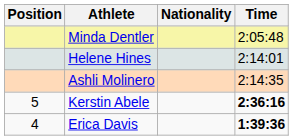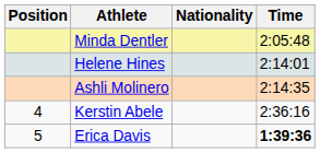 <table class="wikitable sortable">
 <tr>
 <th>Position</th>
 <th>Athlete</th>
 <th>Nationality</th>
 <th>Time</th>
 </tr>
 <tr bgcolor="#F7F6A8">
 <td align=center></td>
 <td><a href='#'>Minda Dentler</a></td>
 <td></td>
 <td>2:05:48</td>
 </tr>
 <tr bgcolor="#DCE5E5">
 <td align=center></td>
 <td><a href='#'>Helene Hines</a></td>
 <td></td>
 <td>2:14:01</td>
 </tr>
 <tr bgcolor="#FFDAB9">
 <td align=center></td>
 <td><a href='#'>Ashli Molinero</a></td>
 <td></td>
 <td>2:14:35</td>
 </tr>
 <tr>
-<td align=center>5</td>
+<td align=center>4</td>
 <td><a href='#'>Kerstin Abele</a></td>
 <td></td>
-<td><strong>2:36:16</strong></td>
+<td>2:36:16</td>
 </tr>
 <tr>
-<td align=center>4</td>
+<td align=center>5</td>
 <td><a href='#'>Erica Davis</a></td>
 <td></td>
 <td><strong>1:39:36</strong></td>
 </tr>
 </table>
